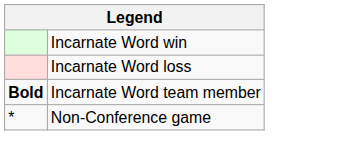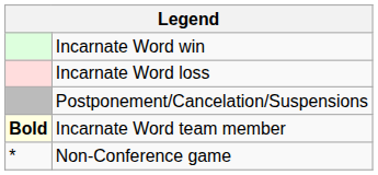 <table class="wikitable" style="font-size:90%">
 <tr>
 <th colspan="2">Legend</th>
 </tr>
 <tr>
 <td bgcolor="#ddffdd"> </td>
 <td>Incarnate Word win</td>
 </tr>
 <tr>
 <td bgcolor="#ffdddd"> </td>
 <td>Incarnate Word loss</td>
 </tr>
 <tr>
-<td><strong>Bold</strong></td>
+<td bgcolor="#bbbbbb"> </td>
+<td>Postponement/Cancelation/Suspensions</td>
+</tr>
+<tr>
+<td style="background: lightyellow;"><strong>Bold</strong></td>
 <td>Incarnate Word team member</td>
 </tr>
 <tr>
 <td>*</td>
 <td>Non-Conference game</td>
 </tr>
 </table>
